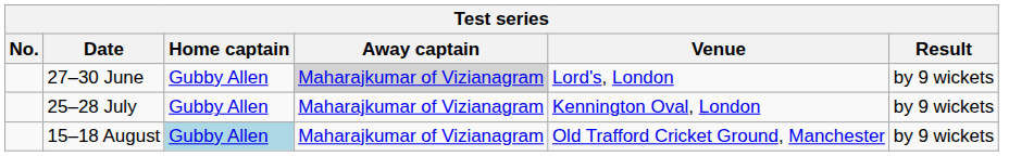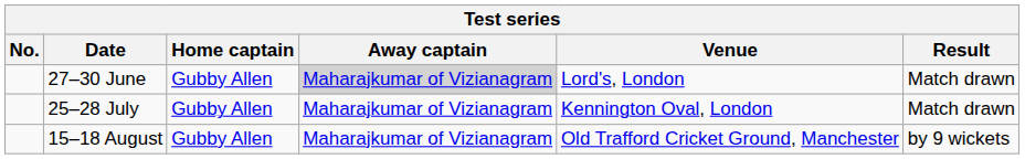 <table class="wikitable">
 <tr>
 <th colspan="9">Test series</th>
 </tr>
 <tr>
 <th>No.</th>
 <th>Date</th>
 <th>Home captain</th>
 <th>Away captain</th>
 <th>Venue</th>
 <th>Result</th>
 </tr>
 <tr>
 <td></td>
 <td>27–30 June</td>
 <td><a href='#'>Gubby Allen</a></td>
 <td style="background: lightgrey;"><a href='#'>Maharajkumar of Vizianagram</a></td>
 <td><a href='#'>Lord's</a>, <a href='#'>London</a></td>
-<td> by 9 wickets</td>
+<td>Match drawn</td>
 </tr>
 <tr>
 <td></td>
 <td>25–28 July</td>
 <td><a href='#'>Gubby Allen</a></td>
 <td><a href='#'>Maharajkumar of Vizianagram</a></td>
 <td><a href='#'>Kennington Oval</a>, <a href='#'>London</a></td>
-<td> by 9 wickets</td>
+<td>Match drawn</td>
 </tr>
 <tr>
 <td></td>
 <td>15–18 August</td>
-<td style="background: lightblue;"><a href='#'>Gubby Allen</a></td>
+<td><a href='#'>Gubby Allen</a></td>
 <td><a href='#'>Maharajkumar of Vizianagram</a></td>
 <td><a href='#'>Old Trafford Cricket Ground</a>, <a href='#'>Manchester</a></td>
 <td> by 9 wickets</td>
 </tr>
 </table>
